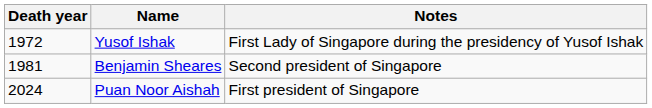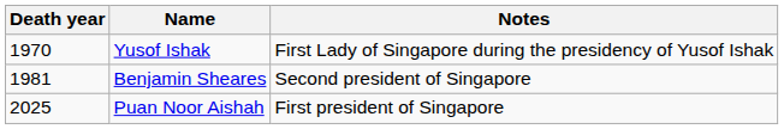 <table class="wikitable">
 <tr>
 <th>Death year</th>
 <th>Name</th>
 <th>Notes</th>
 </tr>
 <tr>
-<td>1972</td>
+<td>1970</td>
 <td><a href='#'>Yusof Ishak</a></td>
 <td>First Lady of Singapore during the presidency of Yusof Ishak</td>
 </tr>
 <tr>
 <td>1981</td>
 <td><a href='#'>Benjamin Sheares</a></td>
 <td>Second president of Singapore</td>
 </tr>
 <tr>
-<td>2024</td>
+<td>2025</td>
 <td><a href='#'>Puan Noor Aishah</a></td>
 <td>First president of Singapore</td>
 </tr>
 </table>
